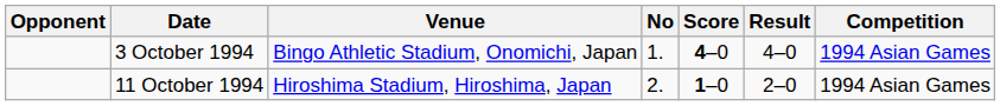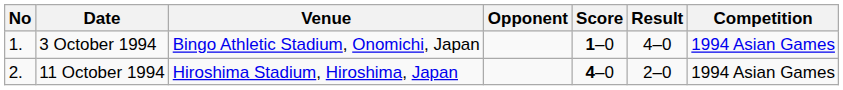 <table class="wikitable" style="font-size:85%;">
 <tr>
-<th>Opponent</th>
+<th>No</th>
 <th>Date</th>
 <th>Venue</th>
-<th>No</th>
+<th>Opponent</th>
 <th>Score</th>
 <th>Result</th>
 <th>Competition</th>
 </tr>
 <tr>
-<td></td>
+<td>1.</td>
 <td>3 October 1994</td>
 <td><a href='#'>Bingo Athletic Stadium</a>, <a href='#'>Onomichi</a>, Japan</td>
-<td>1.</td>
-<td align=center><strong>4</strong>–0</td>
+<td></td>
+<td align=center><strong>1</strong>–0</td>
 <td align=center>4–0</td>
 <td><a href='#'>1994 Asian Games</a></td>
 </tr>
 <tr>
-<td></td>
+<td>2.</td>
 <td>11 October 1994</td>
 <td><a href='#'>Hiroshima Stadium</a>, <a href='#'>Hiroshima</a>, <a href='#'>Japan</a></td>
-<td>2.</td>
-<td align=center><strong>1</strong>–0</td>
+<td></td>
+<td align=center><strong>4</strong>–0</td>
 <td align=center>2–0</td>
 <td>1994 Asian Games</td>
 </tr>
 </table>
